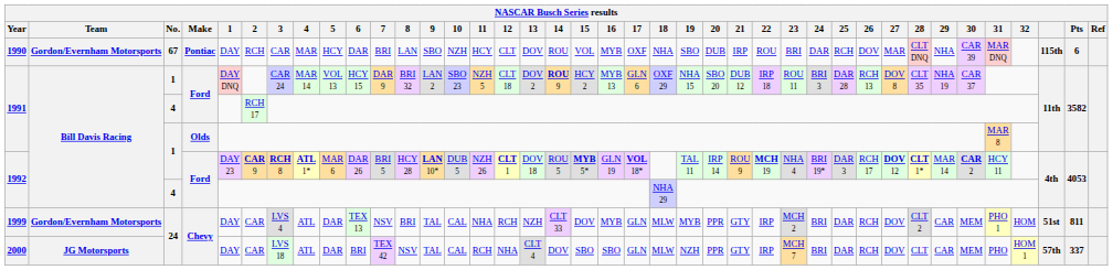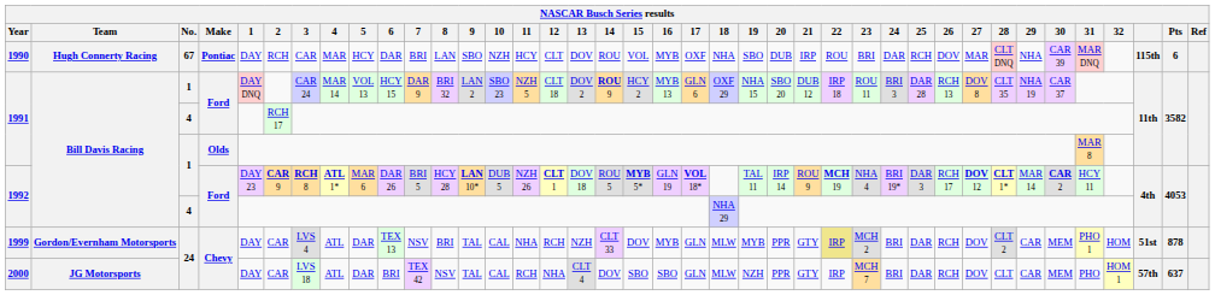 <table class="wikitable" style="text-align:center; font-size:75%">
 <tr>
 <th colspan=42><a href='#'>NASCAR Busch Series</a> results</th>
 </tr>
 <tr>
 <th>Year</th>
 <th>Team</th>
 <th>No.</th>
 <th>Make</th>
 <th>1</th>
 <th>2</th>
 <th>3</th>
 <th>4</th>
 <th>5</th>
 <th>6</th>
 <th>7</th>
 <th>8</th>
 <th>9</th>
 <th>10</th>
 <th>11</th>
 <th>12</th>
 <th>13</th>
 <th>14</th>
 <th>15</th>
 <th>16</th>
 <th>17</th>
 <th>18</th>
 <th>19</th>
 <th>20</th>
 <th>21</th>
 <th>22</th>
 <th>23</th>
 <th>24</th>
 <th>25</th>
 <th>26</th>
 <th>27</th>
 <th>28</th>
 <th>29</th>
 <th>30</th>
 <th>31</th>
 <th>32</th>
 <th></th>
 <th>Pts</th>
 <th>Ref</th>
 </tr>
 <tr>
 <th><a href='#'>1990</a></th>
-<th nowrap><a href='#'>Gordon/Evernham Motorsports</a></th>
+<th><a href='#'>Hugh Connerty Racing</a></th>
 <th>67</th>
 <th><a href='#'>Pontiac</a></th>
 <td><a href='#'>DAY</a></td>
 <td><a href='#'>RCH</a></td>
 <td><a href='#'>CAR</a></td>
 <td><a href='#'>MAR</a></td>
 <td><a href='#'>HCY</a></td>
 <td><a href='#'>DAR</a></td>
 <td><a href='#'>BRI</a></td>
 <td><a href='#'>LAN</a></td>
 <td><a href='#'>SBO</a></td>
 <td><a href='#'>NZH</a></td>
 <td><a href='#'>HCY</a></td>
 <td><a href='#'>CLT</a></td>
 <td><a href='#'>DOV</a></td>
 <td><a href='#'>ROU</a></td>
 <td><a href='#'>VOL</a></td>
 <td><a href='#'>MYB</a></td>
 <td><a href='#'>OXF</a></td>
 <td><a href='#'>NHA</a></td>
 <td><a href='#'>SBO</a></td>
 <td><a href='#'>DUB</a></td>
 <td><a href='#'>IRP</a></td>
 <td><a href='#'>ROU</a></td>
 <td><a href='#'>BRI</a></td>
 <td><a href='#'>DAR</a></td>
 <td><a href='#'>RCH</a></td>
 <td><a href='#'>DOV</a></td>
 <td><a href='#'>MAR</a></td>
 <td style="background:#FFCFCF;"><a href='#'>CLT</a><br><small>DNQ</small></td>
 <td><a href='#'>NHA</a></td>
 <td style="background:#EFCFFF;"><a href='#'>CAR</a><br><small>39</small></td>
 <td style="background:#FFCFCF;"><a href='#'>MAR</a><br><small>DNQ</small></td>
 <td></td>
 <th>115th</th>
 <th>6</th>
 <th></th>
 </tr>
 <tr>
 <th rowspan=3><a href='#'>1991</a></th>
 <th rowspan=5><a href='#'>Bill Davis Racing</a></th>
 <th>1</th>
 <th rowspan=2><a href='#'>Ford</a></th>
 <td style="background:#FFCFCF;"><a href='#'>DAY</a><br><small>DNQ</small></td>
 <td></td>
 <td style="background:#CFCFFF;"><a href='#'>CAR</a><br><small>24</small></td>
 <td style="background:#DFFFDF;"><a href='#'>MAR</a><br><small>14</small></td>
 <td style="background:#DFFFDF;"><a href='#'>VOL</a><br><small>13</small></td>
 <td style="background:#DFFFDF;"><a href='#'>HCY</a><br><small>15</small></td>
 <td style="background:#FFDF9F;"><a href='#'>DAR</a><br><small>9</small></td>
 <td style="background:#EFCFFF;"><a href='#'>BRI</a><br><small>32</small></td>
 <td style="background:#DFDFDF;"><a href='#'>LAN</a><br><small>2</small></td>
 <td style="background:#CFCFFF;"><a href='#'>SBO</a><br><small>23</small></td>
 <td style="background:#FFDF9F;"><a href='#'>NZH</a><br><small>5</small></td>
 <td style="background:#DFFFDF;"><a href='#'>CLT</a><br><small>18</small></td>
 <td style="background:#DFDFDF;"><a href='#'>DOV</a><br><small>2</small></td>
 <td style="background:#FFDF9F;"><strong><a href='#'>ROU</a></strong><br><small>9</small></td>
 <td style="background:#DFDFDF;"><a href='#'>HCY</a><br><small>2</small></td>
 <td style="background:#DFFFDF;"><a href='#'>MYB</a><br><small>13</small></td>
 <td style="background:#FFDF9F;"><a href='#'>GLN</a><br><small>6</small></td>
 <td style="background:#CFCFFF;"><a href='#'>OXF</a><br><small>29</small></td>
 <td style="background:#DFFFDF;"><a href='#'>NHA</a><br><small>15</small></td>
 <td style="background:#DFFFDF;"><a href='#'>SBO</a><br><small>20</small></td>
 <td style="background:#DFFFDF;"><a href='#'>DUB</a><br><small>12</small></td>
 <td style="background:#EFCFFF;"><a href='#'>IRP</a><br><small>18</small></td>
 <td style="background:#DFFFDF;"><a href='#'>ROU</a><br><small>11</small></td>
 <td style="background:#DFDFDF;"><a href='#'>BRI</a><br><small>3</small></td>
 <td style="background:#EFCFFF;"><a href='#'>DAR</a><br><small>28</small></td>
 <td style="background:#DFFFDF;"><a href='#'>RCH</a><br><small>13</small></td>
 <td style="background:#FFDF9F;"><a href='#'>DOV</a><br><small>8</small></td>
 <td style="background:#EFCFFF;"><a href='#'>CLT</a><br><small>35</small></td>
 <td style="background:#EFCFFF;"><a href='#'>NHA</a><br><small>19</small></td>
 <td style="background:#EFCFFF;"><a href='#'>CAR</a><br><small>37</small></td>
 <td colspan=2></td>
 <th rowspan=3>11th</th>
 <th rowspan=3>3582</th>
 <th rowspan=3></th>
 </tr>
 <tr>
 <th>4</th>
 <td></td>
 <td style="background:#DFFFDF;"><a href='#'>RCH</a><br><small>17</small></td>
 <td colspan=30></td>
 </tr>
 <tr>
 <th rowspan=2>1</th>
 <th><a href='#'>Olds</a></th>
 <td colspan=30></td>
 <td style="background:#FFDF9F;"><a href='#'>MAR</a><br><small>8</small></td>
 <td></td>
 </tr>
 <tr>
 <th rowspan=2><a href='#'>1992</a></th>
 <th rowspan=2><a href='#'>Ford</a></th>
 <td style="background:#EFCFFF;"><a href='#'>DAY</a><br><small>23</small></td>
 <td style="background:#FFDF9F;"><strong><a href='#'>CAR</a></strong><br><small>9</small></td>
 <td style="background:#FFDF9F;"><strong><a href='#'>RCH</a></strong><br><small>8</small></td>
 <td style="background:#FFFFBF;"><strong><a href='#'>ATL</a></strong><br><small>1*</small></td>
 <td style="background:#FFDF9F;"><a href='#'>MAR</a><br><small>6</small></td>
 <td style="background:#EFCFFF;"><a href='#'>DAR</a><br><small>26</small></td>
 <td style="background:#DFDFDF;"><a href='#'>BRI</a><br><small>5</small></td>
 <td style="background:#EFCFFF;"><a href='#'>HCY</a><br><small>28</small></td>
 <td style="background:#FFDF9F;"><strong><a href='#'>LAN</a></strong><br><small>10*</small></td>
 <td style="background:#DFDFDF;"><a href='#'>DUB</a><br><small>5</small></td>
 <td style="background:#EFCFFF;"><a href='#'>NZH</a><br><small>26</small></td>
 <td style="background:#FFFFBF;"><strong><a href='#'>CLT</a></strong><br><small>1</small></td>
 <td style="background:#DFFFDF;"><a href='#'>DOV</a><br><small>18</small></td>
 <td style="background:#DFDFDF;"><a href='#'>ROU</a><br><small>5</small></td>
 <td style="background:#DFDFDF;"><strong><a href='#'>MYB</a></strong><br><small>5*</small></td>
 <td style="background:#EFCFFF;"><a href='#'>GLN</a><br><small>19</small></td>
 <td style="background:#EFCFFF;"><strong><a href='#'>VOL</a></strong><br><small>18*</small></td>
 <td></td>
 <td style="background:#DFFFDF;"><a href='#'>TAL</a><br><small>11</small></td>
 <td style="background:#DFFFDF;"><a href='#'>IRP</a><br><small>14</small></td>
 <td style="background:#FFDF9F;"><a href='#'>ROU</a><br><small>9</small></td>
 <td style="background:#DFFFDF;"><strong><a href='#'>MCH</a></strong><br><small>19</small></td>
 <td style="background:#DFDFDF;"><a href='#'>NHA</a><br><small>4</small></td>
 <td style="background:#EFCFFF;"><a href='#'>BRI</a><br><small>19*</small></td>
 <td style="background:#DFDFDF;"><a href='#'>DAR</a><br><small>3</small></td>
 <td style="background:#DFFFDF;"><a href='#'>RCH</a><br><small>17</small></td>
 <td style="background:#DFFFDF;"><strong><a href='#'>DOV</a></strong><br><small>12</small></td>
 <td style="background:#FFFFBF;"><strong><a href='#'>CLT</a></strong><br><small>1*</small></td>
 <td style="background:#DFFFDF;"><a href='#'>MAR</a><br><small>14</small></td>
 <td style="background:#DFDFDF;"><strong><a href='#'>CAR</a></strong><br><small>2</small></td>
 <td style="background:#DFFFDF;"><a href='#'>HCY</a><br><small>11</small></td>
 <td></td>
 <th rowspan=2>4th</th>
 <th rowspan=2>4053</th>
 <th rowspan=2></th>
 </tr>
 <tr>
 <th>4</th>
 <td colspan=17></td>
 <td style="background:#CFCFFF;"><a href='#'>NHA</a><br><small>29</small></td>
 <td colspan=14></td>
 </tr>
 <tr>
 <th><a href='#'>1999</a></th>
 <th nowrap><a href='#'>Gordon/Evernham Motorsports</a></th>
 <th rowspan=2>24</th>
 <th rowspan=2><a href='#'>Chevy</a></th>
 <td><a href='#'>DAY</a></td>
 <td><a href='#'>CAR</a></td>
 <td style="background:#DFDFDF;"><a href='#'>LVS</a><br><small>4</small></td>
 <td><a href='#'>ATL</a></td>
 <td><a href='#'>DAR</a></td>
 <td style="background:#DFFFDF;"><a href='#'>TEX</a><br><small>13</small></td>
 <td><a href='#'>NSV</a></td>
 <td><a href='#'>BRI</a></td>
 <td><a href='#'>TAL</a></td>
 <td><a href='#'>CAL</a></td>
 <td><a href='#'>NHA</a></td>
 <td><a href='#'>RCH</a></td>
 <td><a href='#'>NZH</a></td>
 <td style="background:#EFCFFF;"><a href='#'>CLT</a><br><small>33</small></td>
 <td><a href='#'>DOV</a></td>
 <td><a href='#'>MYB</a></td>
 <td><a href='#'>GLN</a></td>
 <td><a href='#'>MLW</a></td>
 <td><a href='#'>MYB</a></td>
 <td><a href='#'>PPR</a></td>
 <td><a href='#'>GTY</a></td>
-<td><a href='#'>IRP</a></td>
+<td style="background: khaki;"><a href='#'>IRP</a></td>
 <td style="background:#DFDFDF;"><a href='#'>MCH</a><br><small>2</small></td>
 <td><a href='#'>BRI</a></td>
 <td><a href='#'>DAR</a></td>
 <td><a href='#'>RCH</a></td>
 <td><a href='#'>DOV</a></td>
 <td style="background:#DFDFDF;"><a href='#'>CLT</a><br><small>2</small></td>
 <td><a href='#'>CAR</a></td>
 <td><a href='#'>MEM</a></td>
 <td style="background:#FFFFBF;"><a href='#'>PHO</a><br><small>1</small></td>
 <td><a href='#'>HOM</a></td>
 <th>51st</th>
-<th>811</th>
+<th>878</th>
 <th></th>
 </tr>
 <tr>
 <th><a href='#'>2000</a></th>
 <th><a href='#'>JG Motorsports</a></th>
 <td><a href='#'>DAY</a></td>
 <td><a href='#'>CAR</a></td>
 <td style="background:#DFFFDF;"><a href='#'>LVS</a><br><small>18</small></td>
 <td><a href='#'>ATL</a></td>
 <td><a href='#'>DAR</a></td>
 <td><a href='#'>BRI</a></td>
 <td style="background:#EFCFFF;"><a href='#'>TEX</a><br><small>42</small></td>
 <td><a href='#'>NSV</a></td>
 <td><a href='#'>TAL</a></td>
 <td><a href='#'>CAL</a></td>
 <td><a href='#'>RCH</a></td>
 <td><a href='#'>NHA</a></td>
 <td style="background:#DFDFDF;"><a href='#'>CLT</a><br><small>4</small></td>
 <td><a href='#'>DOV</a></td>
 <td><a href='#'>SBO</a></td>
 <td><a href='#'>SBO</a></td>
 <td><a href='#'>GLN</a></td>
 <td><a href='#'>MLW</a></td>
 <td><a href='#'>NZH</a></td>
 <td><a href='#'>PPR</a></td>
 <td><a href='#'>GTY</a></td>
 <td><a href='#'>IRP</a></td>
 <td style="background:#FFDF9F;"><a href='#'>MCH</a><br><small>7</small></td>
 <td><a href='#'>BRI</a></td>
 <td><a href='#'>DAR</a></td>
 <td><a href='#'>RCH</a></td>
 <td><a href='#'>DOV</a></td>
 <td><a href='#'>CLT</a></td>
 <td><a href='#'>CAR</a></td>
 <td><a href='#'>MEM</a></td>
 <td><a href='#'>PHO</a></td>
 <td style="background:#FFFFBF;"><a href='#'>HOM</a><br><small>1</small></td>
 <th>57th</th>
-<th>337</th>
+<th>637</th>
 <th></th>
 </tr>
 </table>
